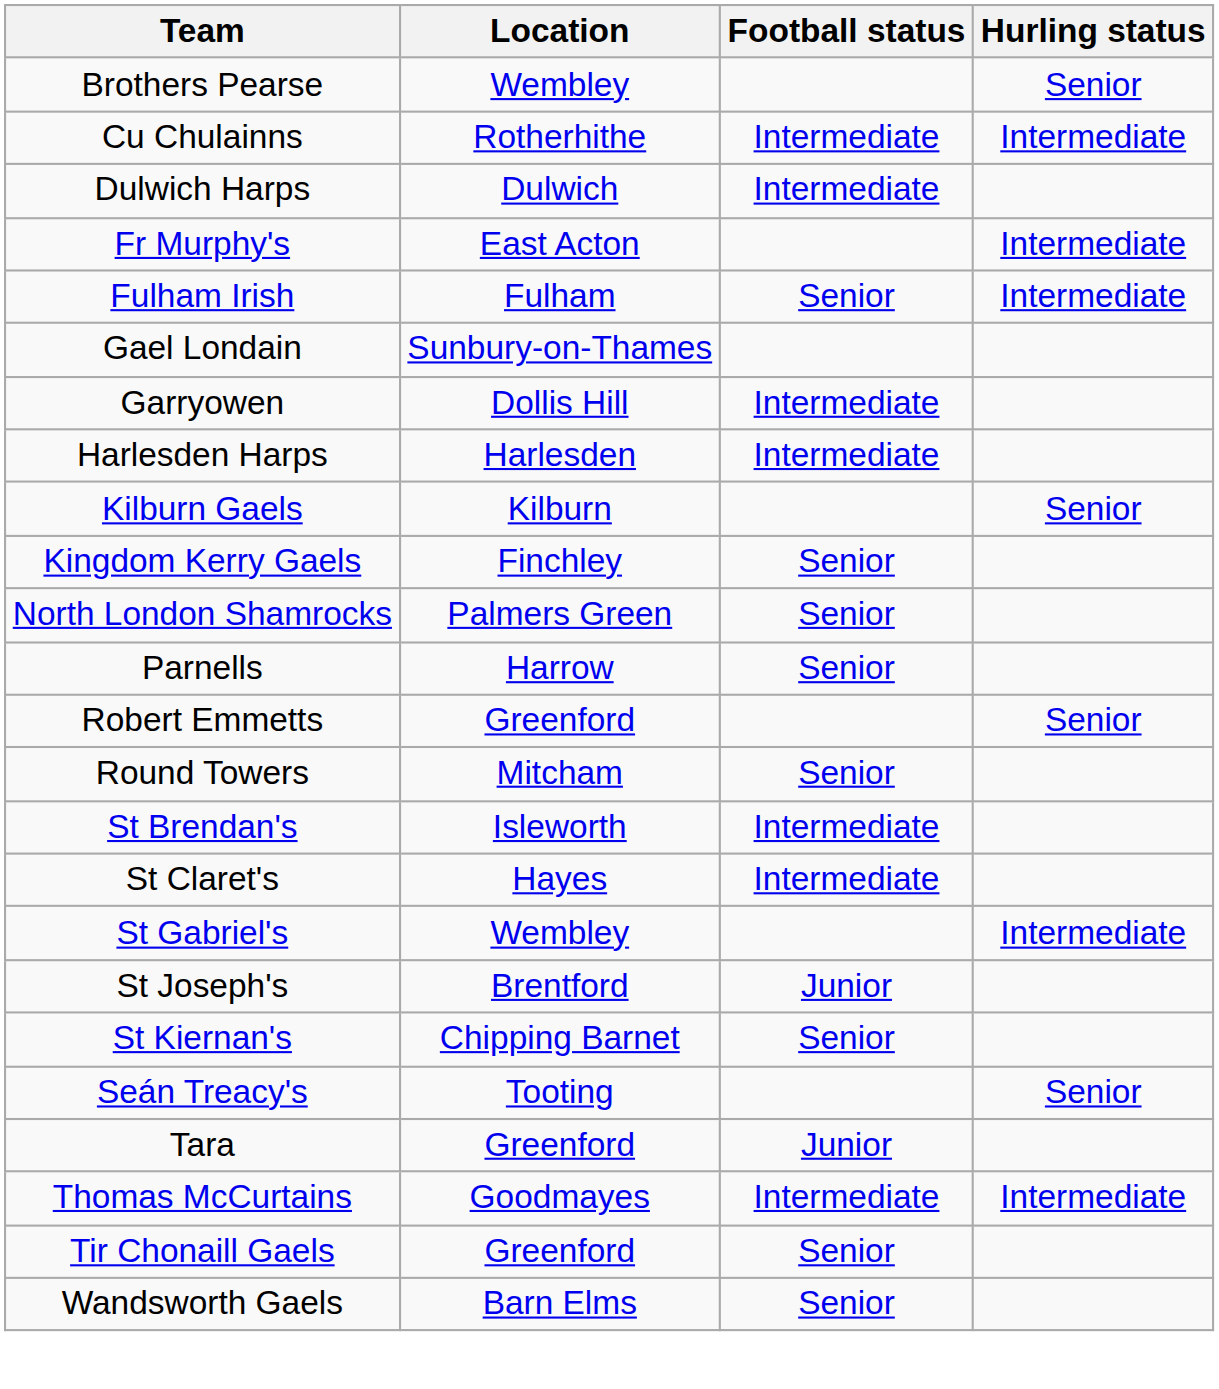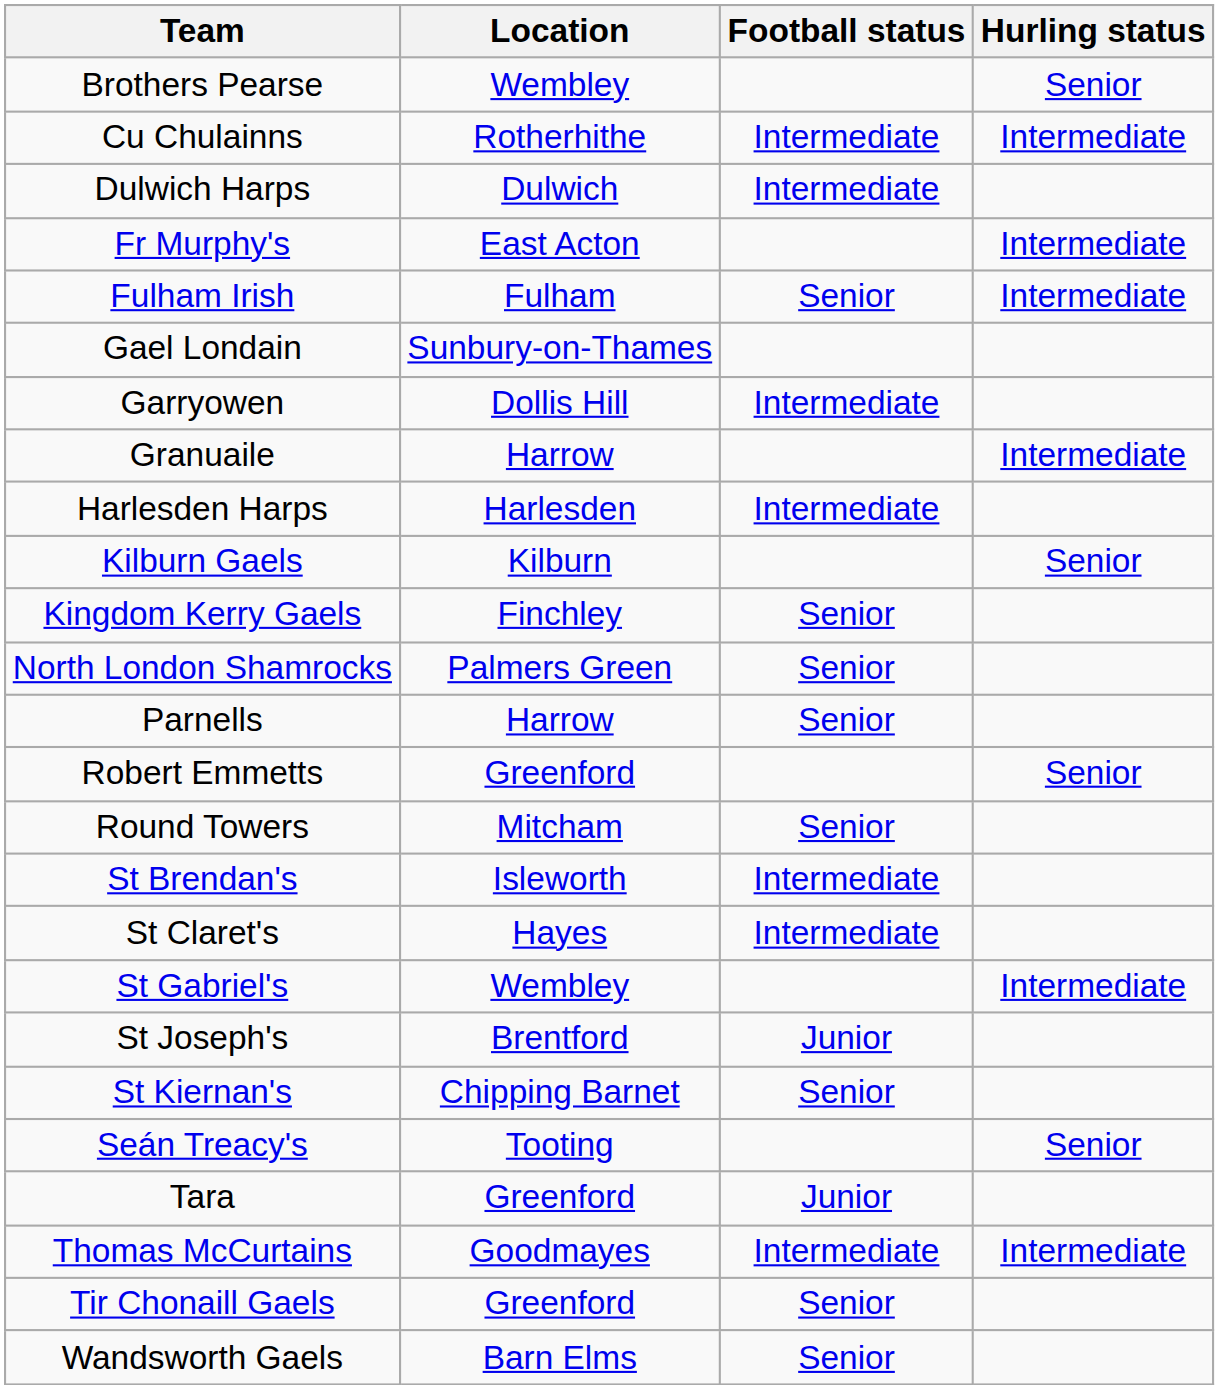 <table class="wikitable sortable" style="text-align:center">
 <tr>
 <th>Team</th>
 <th>Location</th>
 <th>Football status</th>
 <th>Hurling status</th>
 </tr>
 <tr>
 <td>Brothers Pearse</td>
 <td><a href='#'>Wembley</a></td>
 <td></td>
 <td><a href='#'>Senior</a></td>
 </tr>
 <tr>
 <td>Cu Chulainns</td>
 <td><a href='#'>Rotherhithe</a></td>
 <td><a href='#'>Intermediate</a></td>
 <td><a href='#'>Intermediate</a></td>
 </tr>
 <tr>
 <td>Dulwich Harps</td>
 <td><a href='#'>Dulwich</a></td>
 <td><a href='#'>Intermediate</a></td>
 <td></td>
 </tr>
 <tr>
 <td><a href='#'>Fr Murphy's</a></td>
 <td><a href='#'>East Acton</a></td>
 <td></td>
 <td><a href='#'>Intermediate</a></td>
 </tr>
 <tr>
 <td><a href='#'>Fulham Irish</a></td>
 <td><a href='#'>Fulham</a></td>
 <td><a href='#'>Senior</a></td>
 <td><a href='#'>Intermediate</a></td>
 </tr>
 <tr>
 <td>Gael Londain</td>
 <td><a href='#'>Sunbury-on-Thames</a></td>
 <td></td>
 <td></td>
 </tr>
 <tr>
 <td>Garryowen</td>
 <td><a href='#'>Dollis Hill</a></td>
 <td><a href='#'>Intermediate</a></td>
 <td></td>
+</tr>
+<tr>
+<td>Granuaile</td>
+<td><a href='#'>Harrow</a></td>
+<td></td>
+<td><a href='#'>Intermediate</a></td>
 </tr>
 <tr>
 <td>Harlesden Harps</td>
 <td><a href='#'>Harlesden</a></td>
 <td><a href='#'>Intermediate</a></td>
 <td></td>
 </tr>
 <tr>
 <td><a href='#'>Kilburn Gaels</a></td>
 <td><a href='#'>Kilburn</a></td>
 <td></td>
 <td><a href='#'>Senior</a></td>
 </tr>
 <tr>
 <td><a href='#'>Kingdom Kerry Gaels</a></td>
 <td><a href='#'>Finchley</a></td>
 <td><a href='#'>Senior</a></td>
 <td></td>
 </tr>
 <tr>
 <td><a href='#'>North London Shamrocks</a></td>
 <td><a href='#'>Palmers Green</a></td>
 <td><a href='#'>Senior</a></td>
 <td></td>
 </tr>
 <tr>
 <td>Parnells</td>
 <td><a href='#'>Harrow</a></td>
 <td><a href='#'>Senior</a></td>
 <td></td>
 </tr>
 <tr>
 <td>Robert Emmetts</td>
 <td><a href='#'>Greenford</a></td>
 <td></td>
 <td><a href='#'>Senior</a></td>
 </tr>
 <tr>
 <td>Round Towers</td>
 <td><a href='#'>Mitcham</a></td>
 <td><a href='#'>Senior</a></td>
 <td></td>
 </tr>
 <tr>
 <td><a href='#'>St Brendan's</a></td>
 <td><a href='#'>Isleworth</a></td>
 <td><a href='#'>Intermediate</a></td>
 <td></td>
 </tr>
 <tr>
 <td>St Claret's</td>
 <td><a href='#'>Hayes</a></td>
 <td><a href='#'>Intermediate</a></td>
 <td></td>
 </tr>
 <tr>
 <td><a href='#'>St Gabriel's</a></td>
 <td><a href='#'>Wembley</a></td>
 <td></td>
 <td><a href='#'>Intermediate</a></td>
 </tr>
 <tr>
 <td>St Joseph's</td>
 <td><a href='#'>Brentford</a></td>
 <td><a href='#'>Junior</a></td>
 <td></td>
 </tr>
 <tr>
 <td><a href='#'>St Kiernan's</a></td>
 <td><a href='#'>Chipping Barnet</a></td>
 <td><a href='#'>Senior</a></td>
 <td></td>
 </tr>
 <tr>
 <td><a href='#'>Seán Treacy's</a></td>
 <td><a href='#'>Tooting</a></td>
 <td></td>
 <td><a href='#'>Senior</a></td>
 </tr>
 <tr>
 <td>Tara</td>
 <td><a href='#'>Greenford</a></td>
 <td><a href='#'>Junior</a></td>
 <td></td>
 </tr>
 <tr>
 <td><a href='#'>Thomas McCurtains</a></td>
 <td><a href='#'>Goodmayes</a></td>
 <td><a href='#'>Intermediate</a></td>
 <td><a href='#'>Intermediate</a></td>
 </tr>
 <tr>
 <td><a href='#'>Tir Chonaill Gaels</a></td>
 <td><a href='#'>Greenford</a></td>
 <td><a href='#'>Senior</a></td>
 <td></td>
 </tr>
 <tr>
 <td>Wandsworth Gaels</td>
 <td><a href='#'>Barn Elms</a></td>
 <td><a href='#'>Senior</a></td>
 <td></td>
 </tr>
 </table>
